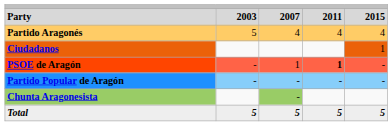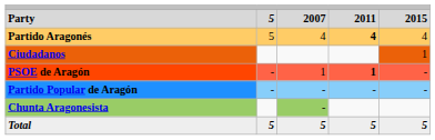 <table class="wikitable" style="margin:0 auto">
 <tr>
 <td colspan="9" width="600px" bgcolor="#C0C0C0"></td>
 </tr>
 <tr bgcolor="#D8D8D8">
 <td><strong>Party</strong></td>
-<td align="right"><strong>2003</strong></td>
+<td align="right"><strong><em>5</em></strong></td>
 <td align="right"><strong>2007</strong></td>
 <td align="right"><strong>2011</strong></td>
 <td align="right"><strong>2015</strong></td>
 </tr>
 <tr>
 <td bgcolor="#FFCC66"><strong>Partido Aragonés</strong></td>
 <td bgcolor="#FFCC66" align="right">5</td>
 <td bgcolor="#FFCC66" align="right">4</td>
-<td bgcolor="#FFCC66" align="right">4</td>
+<td bgcolor="#FFCC66" align="right"><strong>4</strong></td>
 <td bgcolor="#FFCC66" align="right">4</td>
 </tr>
 <tr>
 <td bgcolor=#EB6109><strong><a href='#'>Ciudadanos</a></strong></td>
 <td></td>
 <td></td>
 <td></td>
 <td bgcolor=#EB6109 align=right>1</td>
 </tr>
 <tr>
 <td bgcolor="#FF4500"><strong><a href='#'>PSOE</a> de Aragón</strong></td>
 <td bgcolor="#FF6347" align="right">-</td>
 <td bgcolor="#FF6347" align="right">1</td>
 <td bgcolor="#FF6347" align="right"><strong>1</strong></td>
 <td bgcolor="#FF6347" align="right">-</td>
 </tr>
 <tr>
 <td bgcolor="#1E90FF"><strong><a href='#'>Partido Popular</a> de Aragón</strong></td>
 <td bgcolor="#87CEFA" align="right">-</td>
 <td bgcolor="#87CEFA" align="right">-</td>
 <td bgcolor="#87CEFA" align="right">-</td>
 <td bgcolor="#87CEFA" align="right">-</td>
 </tr>
 <tr>
 <td bgcolor="#99CC66"><strong><a href='#'>Chunta Aragonesista</a></strong></td>
 <td></td>
 <td bgcolor="#99CC66"  align="right">-</td>
 <td></td>
 <td></td>
 </tr>
 <tr bgcolor="#EEEEEE">
 <td><strong><em>Total</em></strong></td>
 <td align="right"><strong><em>5</em></strong></td>
 <td align="right"><strong><em>5</em></strong></td>
 <td align="right"><strong><em>5</em></strong></td>
 <td align="right"><strong><em>5</em></strong></td>
 </tr>
 </table>
